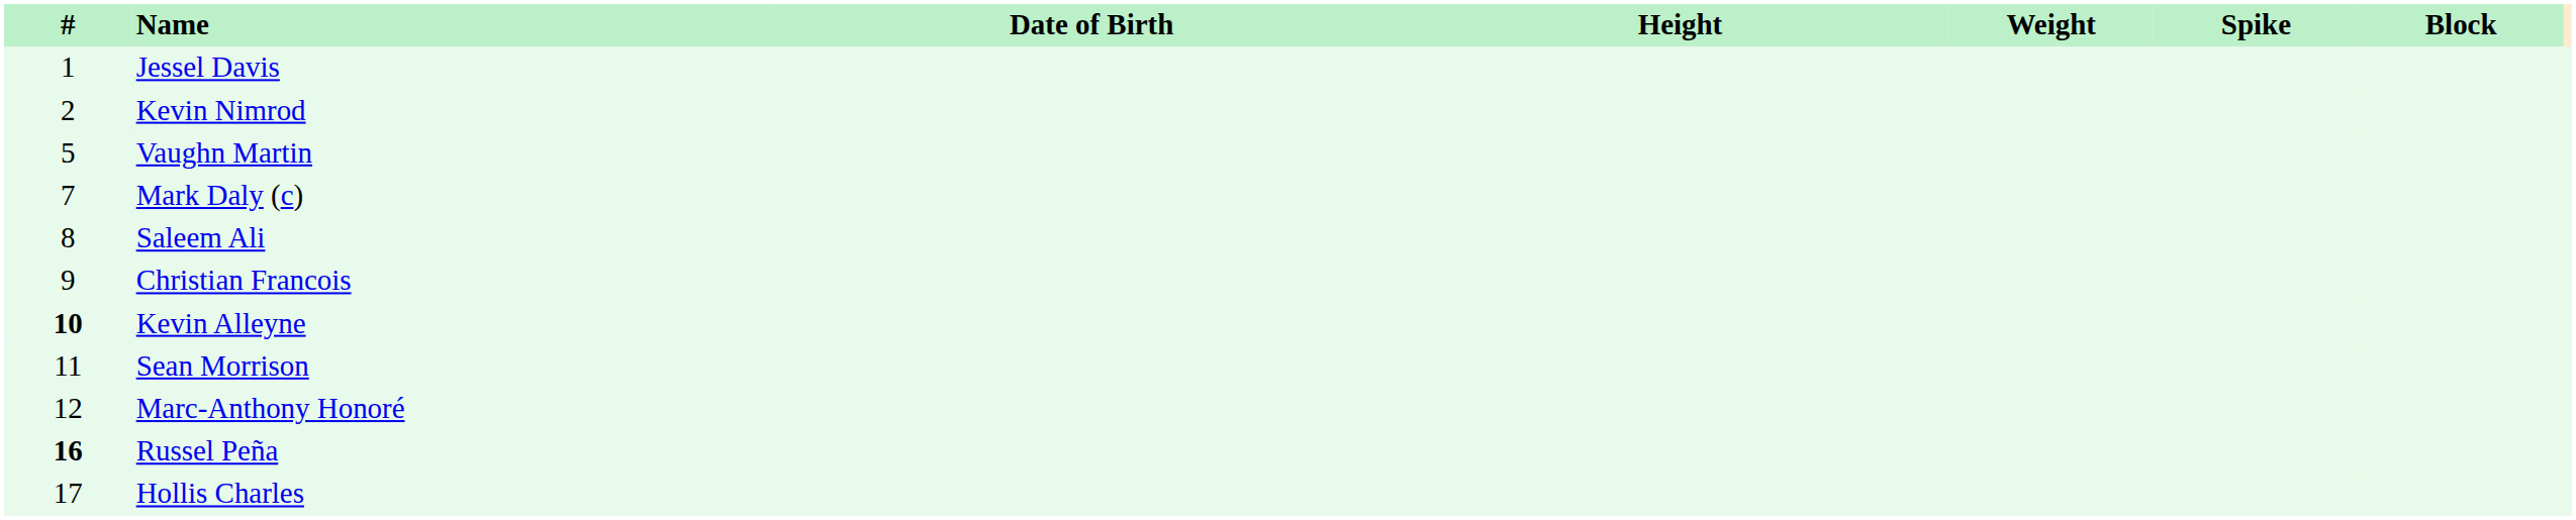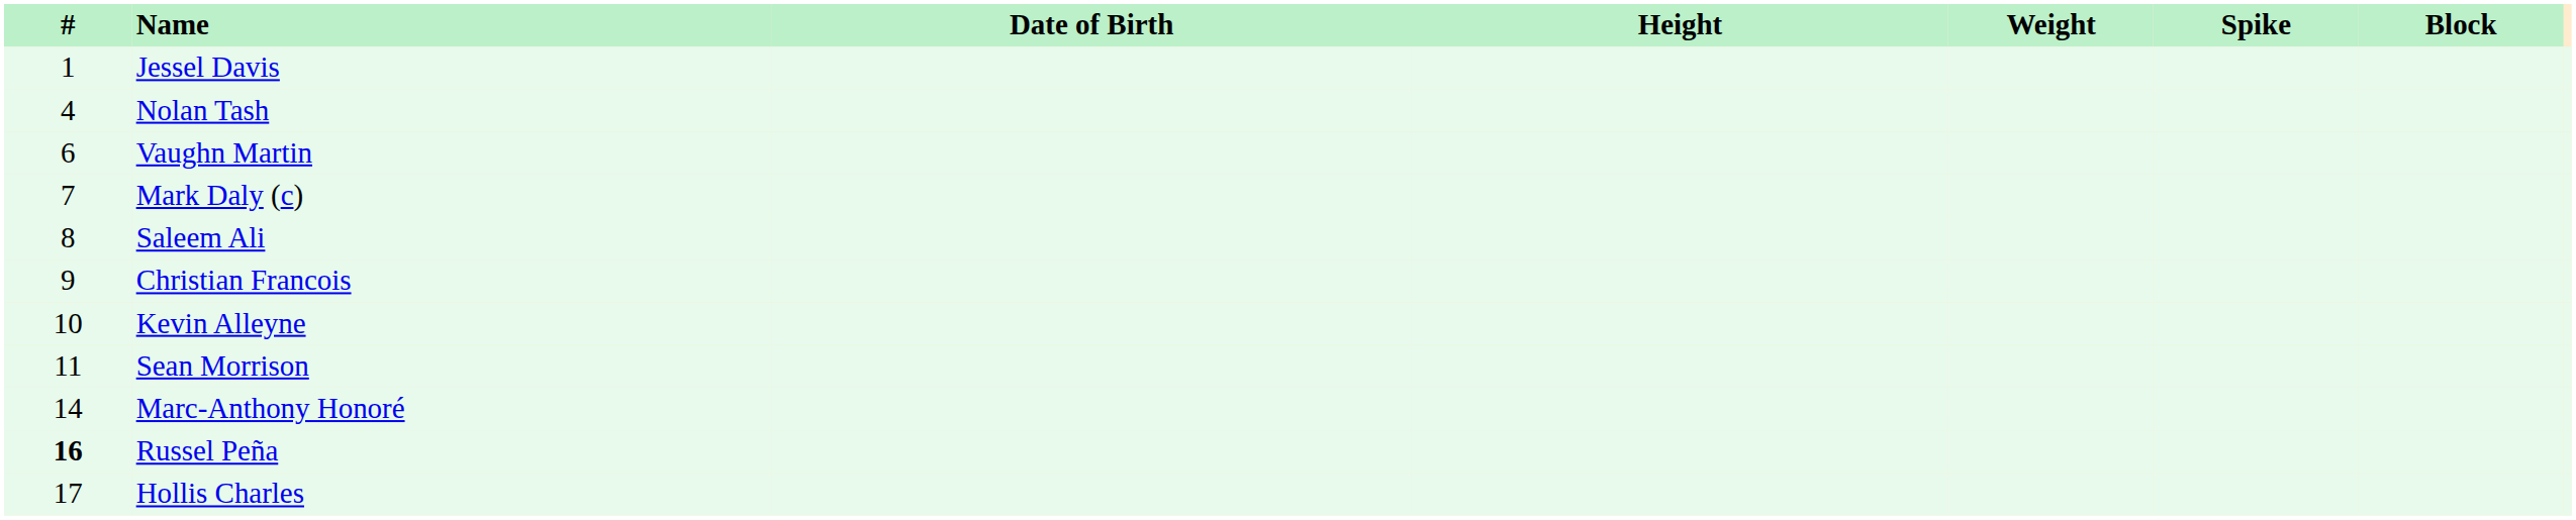 <table border=0 cellpadding=2 cellspacing=0  |- bgcolor=#FFECCE style="text-align:center; font-size:90%;" width=100%>
 <tr bgcolor=#BBF0C9>
 <th width=5%>#</th>
 <th width=25% align=left>Name</th>
 <th width=25%>Date of Birth</th>
 <th width=21%>Height</th>
 <th width=8%>Weight</th>
 <th width=8%>Spike</th>
 <th width=8%>Block</th>
 </tr>
 <tr bgcolor=#E7FAEC>
 <td>1</td>
 <td align=left><a href='#'>Jessel Davis</a></td>
 <td></td>
 <td></td>
 <td></td>
 <td></td>
 <td></td>
 <td></td>
 </tr>
 <tr bgcolor=#E7FAEC>
-<td>2</td>
-<td align=left><a href='#'>Kevin Nimrod</a></td>
+<td>4</td>
+<td align=left><a href='#'>Nolan Tash</a></td>
 <td></td>
 <td></td>
 <td></td>
 <td></td>
 <td></td>
 <td></td>
 </tr>
 <tr bgcolor=#E7FAEC>
-<td>5</td>
+<td>6</td>
 <td align=left><a href='#'>Vaughn Martin</a></td>
 <td></td>
 <td></td>
 <td></td>
 <td></td>
 <td></td>
 <td></td>
 </tr>
 <tr bgcolor=#E7FAEC>
 <td>7</td>
 <td align=left><a href='#'>Mark Daly</a> (<a href='#'>c</a>)</td>
 <td></td>
 <td></td>
 <td></td>
 <td></td>
 <td></td>
 <td></td>
 </tr>
 <tr bgcolor=#E7FAEC>
 <td>8</td>
 <td align=left><a href='#'>Saleem Ali</a></td>
 <td></td>
 <td></td>
 <td></td>
 <td></td>
 <td></td>
 <td></td>
 </tr>
 <tr bgcolor=#E7FAEC>
 <td>9</td>
 <td align=left><a href='#'>Christian Francois</a></td>
 <td></td>
 <td></td>
 <td></td>
 <td></td>
 <td></td>
 <td></td>
 </tr>
 <tr bgcolor=#E7FAEC>
-<td><strong>10</strong></td>
+<td>10</td>
 <td align=left><a href='#'>Kevin Alleyne</a></td>
 <td></td>
 <td></td>
 <td></td>
 <td></td>
 <td></td>
 <td></td>
 </tr>
 <tr bgcolor=#E7FAEC>
 <td>11</td>
 <td align=left><a href='#'>Sean Morrison</a></td>
 <td></td>
 <td></td>
 <td></td>
 <td></td>
 <td></td>
 <td></td>
 </tr>
 <tr bgcolor=#E7FAEC>
-<td>12</td>
+<td>14</td>
 <td align=left><a href='#'>Marc-Anthony Honoré</a></td>
 <td></td>
 <td></td>
 <td></td>
 <td></td>
 <td></td>
 <td></td>
 </tr>
 <tr bgcolor=#E7FAEC>
 <td><strong>16</strong></td>
 <td align=left><a href='#'>Russel Peña</a></td>
 <td></td>
 <td></td>
 <td></td>
 <td></td>
 <td></td>
 <td></td>
 </tr>
 <tr bgcolor=#E7FAEC>
 <td>17</td>
 <td align=left><a href='#'>Hollis Charles</a></td>
 <td></td>
 <td></td>
 <td></td>
 <td></td>
 <td></td>
 <td></td>
 </tr>
 </table>
